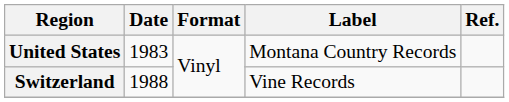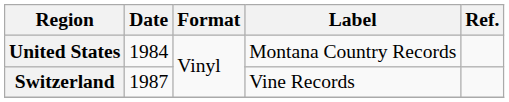 <table class="wikitable plainrowheaders">
 <tr>
 <th scope="col">Region</th>
 <th scope="col">Date</th>
 <th scope="col">Format</th>
 <th scope="col">Label</th>
 <th scope="col">Ref.</th>
 </tr>
 <tr>
 <th scope="row">United States</th>
-<td>1983</td>
+<td>1984</td>
 <td rowspan="2">Vinyl</td>
 <td>Montana Country Records</td>
 <td></td>
 </tr>
 <tr>
 <th scope="row">Switzerland</th>
-<td>1988</td>
+<td>1987</td>
 <td>Vine Records</td>
 <td></td>
 </tr>
 <tr>
 </tr>
 </table>
